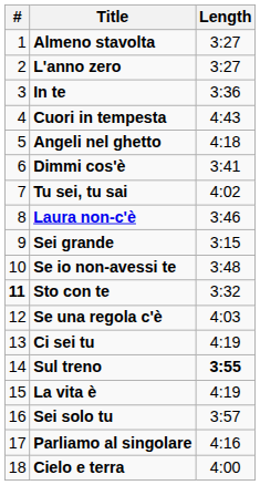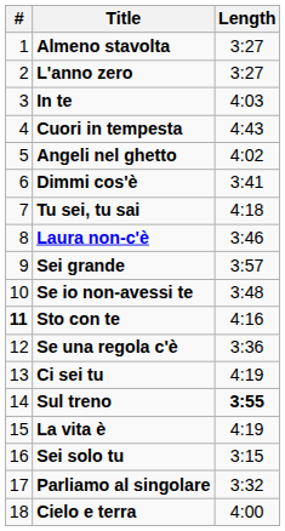 <table class="wikitable">
 <tr>
 <th>#</th>
 <th>Title</th>
 <th>Length</th>
 </tr>
 <tr>
 <td align="right">1</td>
 <td align="left"><strong>Almeno stavolta</strong></td>
 <td style="text-align:center;">3:27</td>
 </tr>
 <tr>
 <td align="right">2</td>
 <td align="left"><strong>L'anno zero</strong></td>
 <td style="text-align:center;">3:27</td>
 </tr>
 <tr>
 <td align="right">3</td>
 <td align="left"><strong>In te</strong></td>
-<td style="text-align:center;">3:36</td>
+<td style="text-align:center;">4:03</td>
 </tr>
 <tr>
 <td align="right">4</td>
 <td align="left"><strong>Cuori in tempesta</strong></td>
 <td style="text-align:center;">4:43</td>
 </tr>
 <tr>
 <td align="right">5</td>
 <td align="left"><strong>Angeli nel ghetto</strong></td>
-<td style="text-align:center;">4:18</td>
+<td style="text-align:center;">4:02</td>
 </tr>
 <tr>
 <td align="right">6</td>
 <td align="left"><strong>Dimmi cos'è</strong></td>
 <td style="text-align:center;">3:41</td>
 </tr>
 <tr>
 <td align="right">7</td>
 <td align="left"><strong>Tu sei, tu sai</strong></td>
-<td style="text-align:center;">4:02</td>
+<td style="text-align:center;">4:18</td>
 </tr>
 <tr>
 <td align="right">8</td>
 <td align="left"><strong><a href='#'>Laura non-c'è</a></strong></td>
 <td style="text-align:center;">3:46</td>
 </tr>
 <tr>
 <td align="right">9</td>
 <td align="left"><strong>Sei grande</strong></td>
-<td style="text-align:center;">3:15</td>
+<td style="text-align:center;">3:57</td>
 </tr>
 <tr>
 <td>10</td>
 <td align="left"><strong>Se io non-avessi te</strong></td>
 <td style="text-align:center;">3:48</td>
 </tr>
 <tr>
 <td><strong>11</strong></td>
 <td align="left"><strong>Sto con te</strong></td>
-<td style="text-align:center;">3:32</td>
+<td style="text-align:center;">4:16</td>
 </tr>
 <tr>
 <td>12</td>
 <td align="left"><strong>Se una regola c'è</strong></td>
-<td style="text-align:center;">4:03</td>
+<td style="text-align:center;">3:36</td>
 </tr>
 <tr>
 <td>13</td>
 <td align="left"><strong>Ci sei tu</strong></td>
 <td style="text-align:center;">4:19</td>
 </tr>
 <tr>
 <td>14</td>
 <td align="left"><strong>Sul treno</strong></td>
 <td style="text-align:center;"><strong>3:55</strong></td>
 </tr>
 <tr>
 <td>15</td>
 <td align="left"><strong>La vita è</strong></td>
 <td style="text-align:center;">4:19</td>
 </tr>
 <tr>
 <td>16</td>
 <td align="left"><strong>Sei solo tu</strong></td>
-<td style="text-align:center;">3:57</td>
+<td style="text-align:center;">3:15</td>
 </tr>
 <tr>
 <td>17</td>
 <td align="left"><strong>Parliamo al singolare</strong></td>
-<td style="text-align:center;">4:16</td>
+<td style="text-align:center;">3:32</td>
 </tr>
 <tr>
 <td>18</td>
 <td align="left"><strong>Cielo e terra</strong></td>
 <td style="text-align:center;">4:00</td>
 </tr>
 </table>
